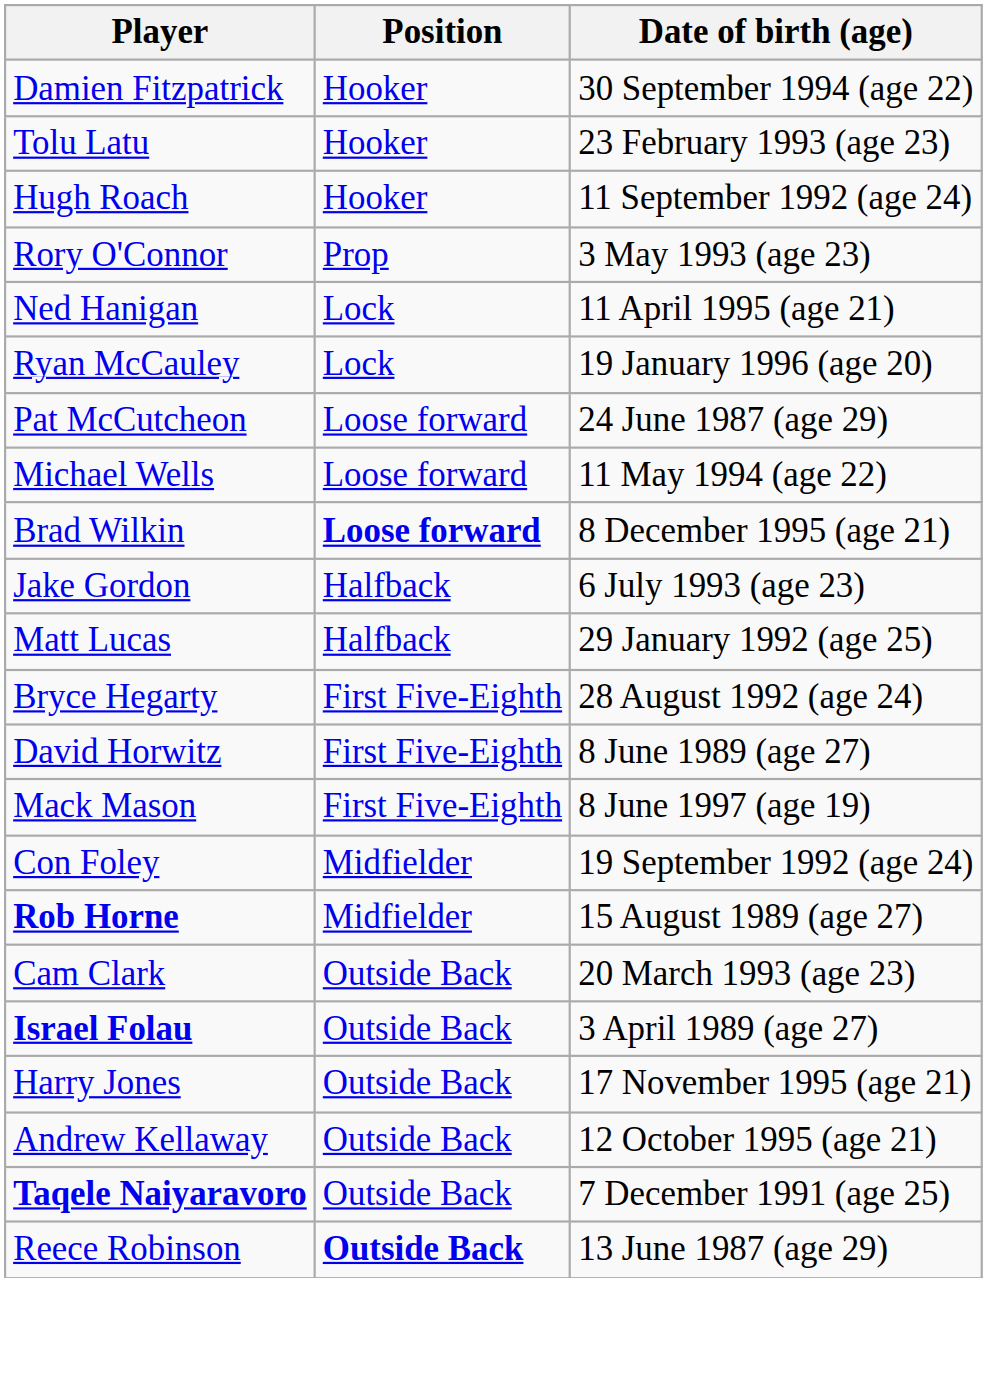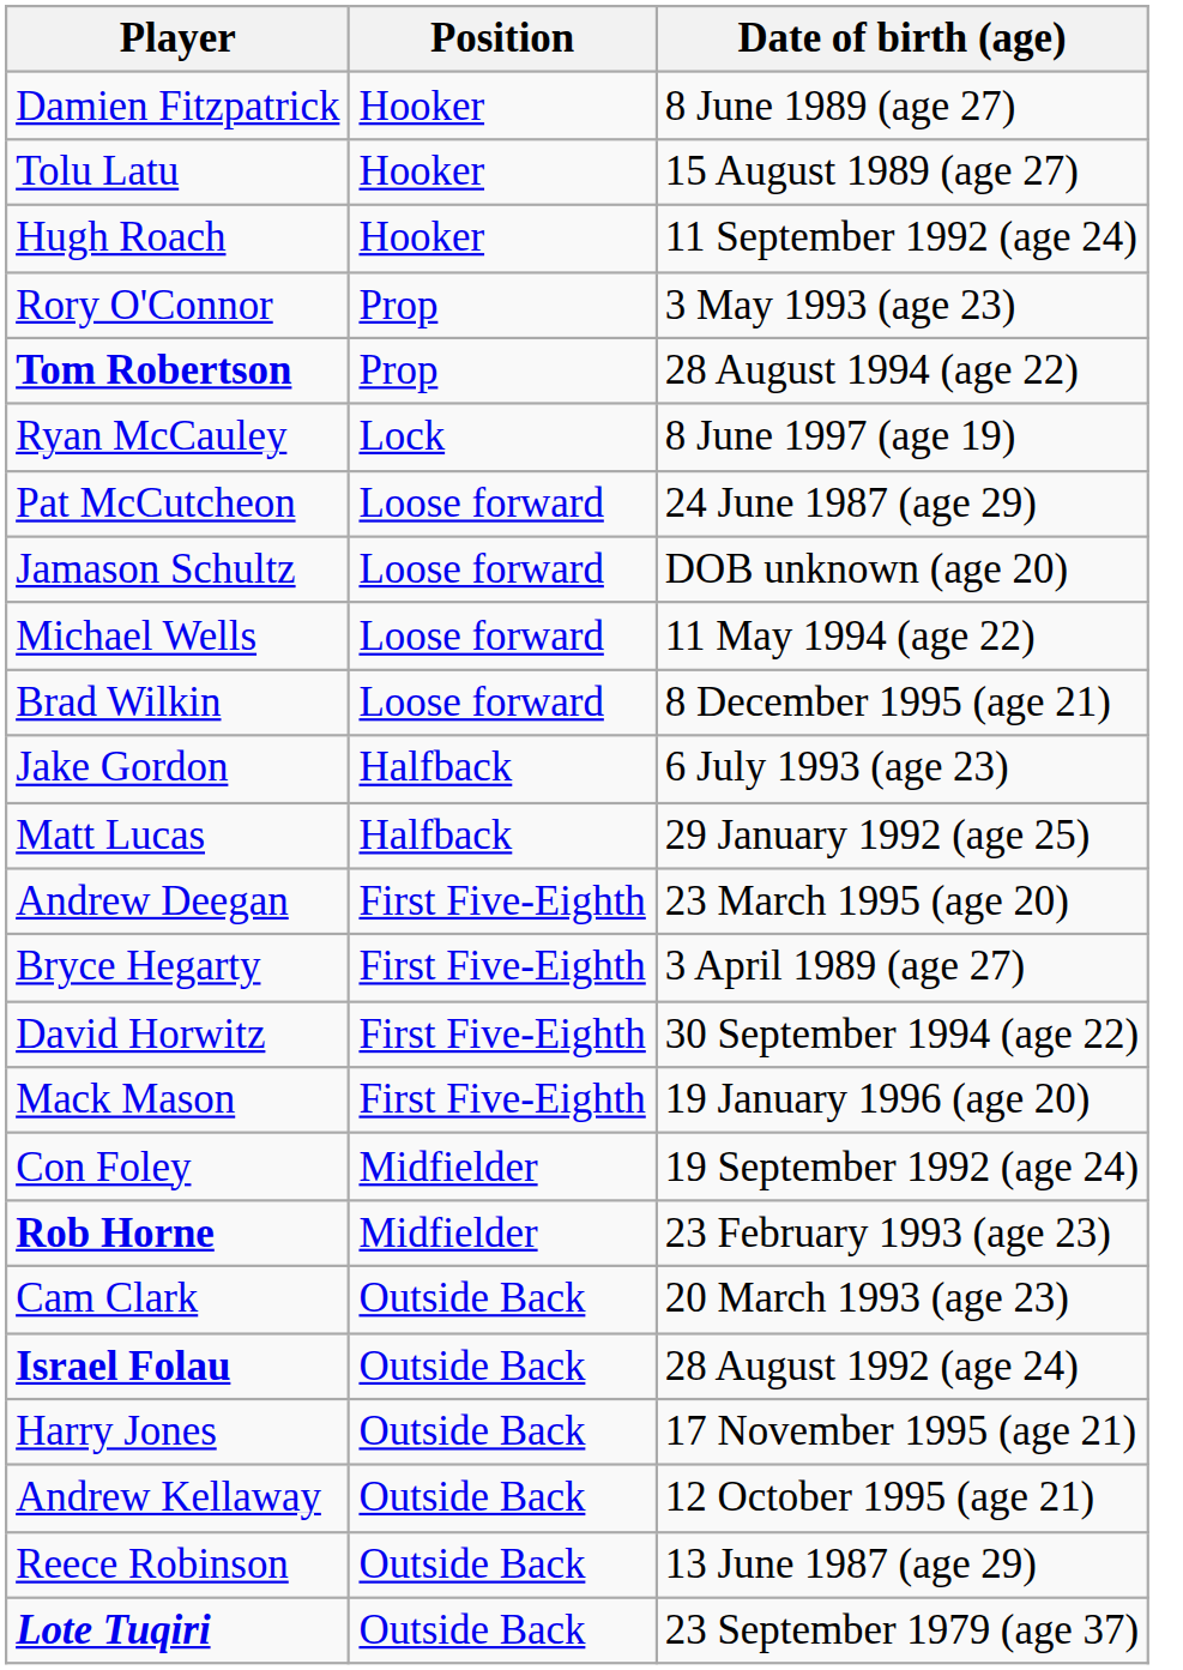 <table class="wikitable">
 <tr>
 <th>Player</th>
 <th>Position</th>
 <th>Date of birth (age)</th>
 </tr>
 <tr>
 <td><a href='#'>Damien Fitzpatrick</a></td>
 <td><a href='#'>Hooker</a></td>
-<td>30 September 1994 (age 22)</td>
+<td>8 June 1989 (age 27)</td>
 </tr>
 <tr>
 <td><a href='#'>Tolu Latu</a></td>
 <td><a href='#'>Hooker</a></td>
-<td>23 February 1993 (age 23)</td>
+<td>15 August 1989 (age 27)</td>
 </tr>
 <tr>
 <td><a href='#'>Hugh Roach</a></td>
 <td><a href='#'>Hooker</a></td>
 <td>11 September 1992 (age 24)</td>
 </tr>
 <tr>
 <td><a href='#'>Rory O'Connor</a></td>
 <td><a href='#'>Prop</a></td>
 <td>3 May 1993 (age 23)</td>
 </tr>
 <tr>
-<td><a href='#'>Ned Hanigan</a></td>
-<td><a href='#'>Lock</a></td>
-<td>11 April 1995 (age 21)</td>
+<td><strong><a href='#'>Tom Robertson</a></strong></td>
+<td><a href='#'>Prop</a></td>
+<td>28 August 1994 (age 22)</td>
 </tr>
 <tr>
 <td><a href='#'>Ryan McCauley</a></td>
 <td><a href='#'>Lock</a></td>
-<td>19 January 1996 (age 20)</td>
+<td>8 June 1997 (age 19)</td>
 </tr>
 <tr>
 <td><a href='#'>Pat McCutcheon</a></td>
 <td><a href='#'>Loose forward</a></td>
 <td>24 June 1987 (age 29)</td>
+</tr>
+<tr>
+<td><a href='#'>Jamason Schultz</a></td>
+<td><a href='#'>Loose forward</a></td>
+<td>DOB unknown (age 20)</td>
 </tr>
 <tr>
 <td><a href='#'>Michael Wells</a></td>
 <td><a href='#'>Loose forward</a></td>
 <td>11 May 1994 (age 22)</td>
 </tr>
 <tr>
 <td><a href='#'>Brad Wilkin</a></td>
-<td><strong><a href='#'>Loose forward</a></strong></td>
+<td><a href='#'>Loose forward</a></td>
 <td>8 December 1995 (age 21)</td>
 </tr>
 <tr>
 <td><a href='#'>Jake Gordon</a></td>
 <td><a href='#'>Halfback</a></td>
 <td>6 July 1993 (age 23)</td>
 </tr>
 <tr>
 <td><a href='#'>Matt Lucas</a></td>
 <td><a href='#'>Halfback</a></td>
 <td>29 January 1992 (age 25)</td>
 </tr>
 <tr>
+<td><a href='#'>Andrew Deegan</a></td>
+<td><a href='#'>First Five-Eighth</a></td>
+<td>23 March 1995 (age 20)</td>
+</tr>
+<tr>
 <td><a href='#'>Bryce Hegarty</a></td>
 <td><a href='#'>First Five-Eighth</a></td>
-<td>28 August 1992 (age 24)</td>
+<td>3 April 1989 (age 27)</td>
 </tr>
 <tr>
 <td><a href='#'>David Horwitz</a></td>
 <td><a href='#'>First Five-Eighth</a></td>
-<td>8 June 1989 (age 27)</td>
+<td>30 September 1994 (age 22)</td>
 </tr>
 <tr>
 <td><a href='#'>Mack Mason</a></td>
 <td><a href='#'>First Five-Eighth</a></td>
-<td>8 June 1997 (age 19)</td>
+<td>19 January 1996 (age 20)</td>
 </tr>
 <tr>
 <td><a href='#'>Con Foley</a></td>
 <td><a href='#'>Midfielder</a></td>
 <td>19 September 1992 (age 24)</td>
 </tr>
 <tr>
 <td><strong><a href='#'>Rob Horne</a></strong></td>
 <td><a href='#'>Midfielder</a></td>
-<td>15 August 1989 (age 27)</td>
+<td>23 February 1993 (age 23)</td>
 </tr>
 <tr>
 <td><a href='#'>Cam Clark</a></td>
 <td><a href='#'>Outside Back</a></td>
 <td>20 March 1993 (age 23)</td>
 </tr>
 <tr>
 <td><strong><a href='#'>Israel Folau</a></strong></td>
 <td><a href='#'>Outside Back</a></td>
-<td>3 April 1989 (age 27)</td>
+<td>28 August 1992 (age 24)</td>
 </tr>
 <tr>
 <td><a href='#'>Harry Jones</a></td>
 <td><a href='#'>Outside Back</a></td>
 <td>17 November 1995 (age 21)</td>
 </tr>
 <tr>
 <td><a href='#'>Andrew Kellaway</a></td>
 <td><a href='#'>Outside Back</a></td>
 <td>12 October 1995 (age 21)</td>
 </tr>
 <tr>
-<td><strong><a href='#'>Taqele Naiyaravoro</a></strong></td>
+<td><a href='#'>Reece Robinson</a></td>
 <td><a href='#'>Outside Back</a></td>
-<td>7 December 1991 (age 25)</td>
+<td>13 June 1987 (age 29)</td>
 </tr>
 <tr>
-<td><a href='#'>Reece Robinson</a></td>
-<td><strong><a href='#'>Outside Back</a></strong></td>
-<td>13 June 1987 (age 29)</td>
+<td><strong><em><a href='#'>Lote Tuqiri</a></em></strong></td>
+<td><a href='#'>Outside Back</a></td>
+<td>23 September 1979 (age 37)</td>
 </tr>
 </table>
